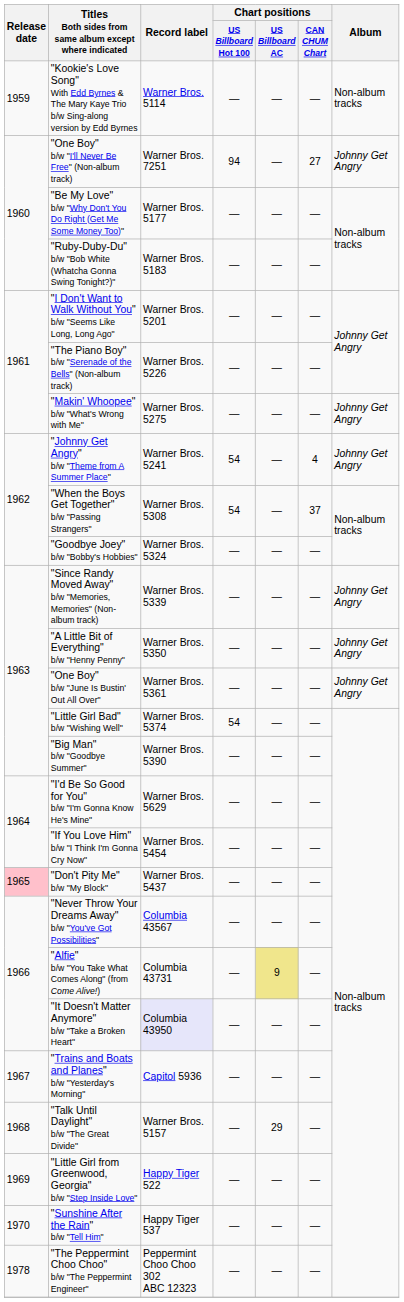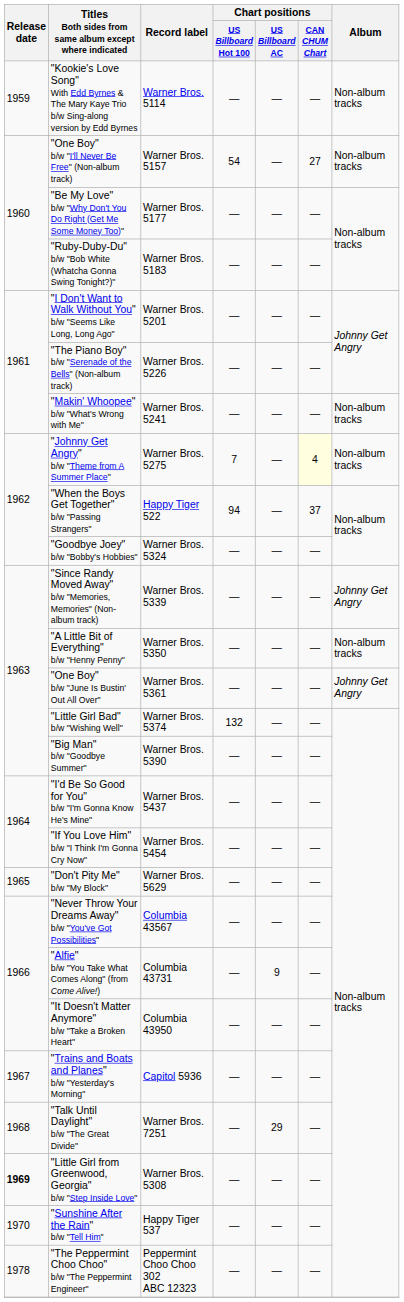 <table class="wikitable sortable">
 <tr>
 <th style="width:20px;" rowspan="2">Release date</th>
 <th style="width:300px;" rowspan="2">Titles<br><small>Both sides from same album except where indicated</small></th>
 <th style="width:180px;" rowspan="2">Record label</th>
 <th colspan="3">Chart positions</th>
 <th style="width:250px;" rowspan="2">Album</th>
 </tr>
 <tr>
 <th style="width:60px;"><small><a href='#'>US<br><em>Billboard</em> Hot 100</a></small></th>
 <th style="width:60px;"><small><a href='#'>US<br><em>Billboard</em> AC</a></small></th>
 <th style="width:60px;"><small><a href='#'>CAN<br><em>CHUM Chart</em></a><br></small></th>
 </tr>
 <tr>
 <td>1959</td>
 <td align="left">"Kookie's Love Song"<br><small>With <a href='#'>Edd Byrnes</a> & The Mary Kaye Trio<br>b/w Sing-along version by Edd Byrnes</small></td>
 <td><a href='#'>Warner Bros.</a> 5114</td>
 <td align="center">—</td>
 <td align="center">—</td>
 <td align="center">—</td>
 <td align="left">Non-album tracks</td>
 </tr>
 <tr>
 <td rowspan="3">1960</td>
 <td align="left">"One Boy"<br><small>b/w "<a href='#'>I'll Never Be Free</a>" (Non-album track)</small></td>
-<td>Warner Bros. 7251</td>
-<td align="center">94</td>
+<td>Warner Bros. 5157</td>
+<td align="center">54</td>
 <td align="center">—</td>
 <td align="center">27</td>
-<td align="left"><em>Johnny Get Angry</em></td>
+<td align="left">Non-album tracks</td>
 </tr>
 <tr>
 <td align="left">"Be My Love"<br><small>b/w "<a href='#'>Why Don't You Do Right (Get Me Some Money Too)</a>"</small></td>
 <td>Warner Bros. 5177</td>
 <td align="center">—</td>
 <td align="center">—</td>
 <td align="center">—</td>
 <td align="left" rowspan="2">Non-album tracks</td>
 </tr>
 <tr>
 <td align="left">"Ruby-Duby-Du"<br><small>b/w "Bob White (Whatcha Gonna Swing Tonight?)"</small></td>
 <td>Warner Bros. 5183</td>
 <td align="center">—</td>
 <td align="center">—</td>
 <td align="center">—</td>
 </tr>
 <tr>
 <td rowspan="3">1961</td>
 <td align="left">"<a href='#'>I Don't Want to Walk Without You</a>"<br><small>b/w "Seems Like Long, Long Ago"</small></td>
 <td>Warner Bros. 5201</td>
 <td align="center">—</td>
 <td align="center">—</td>
 <td align="center">—</td>
 <td align="left" rowspan="2"><em>Johnny Get Angry</em></td>
 </tr>
 <tr>
 <td align="left">"The Piano Boy"<br><small>b/w "<a href='#'>Serenade of the Bells</a>" (Non-album track)</small></td>
 <td>Warner Bros. 5226</td>
 <td align="center">—</td>
 <td align="center">—</td>
 <td align="center">—</td>
 </tr>
 <tr>
 <td align="left">"<a href='#'>Makin' Whoopee</a>"<br><small>b/w "What's Wrong with Me"</small></td>
-<td>Warner Bros. 5275</td>
+<td>Warner Bros. 5241</td>
 <td align="center">—</td>
 <td align="center">—</td>
 <td align="center">—</td>
-<td align="left"><em>Johnny Get Angry</em></td>
+<td align="left">Non-album tracks</td>
 </tr>
 <tr>
 <td rowspan="3">1962</td>
 <td align="left">"<a href='#'>Johnny Get Angry</a>"<br><small>b/w "<a href='#'>Theme from A Summer Place</a>" </small></td>
-<td>Warner Bros. 5241</td>
-<td align="center">54</td>
+<td>Warner Bros. 5275</td>
+<td align="center">7</td>
 <td align="center">—</td>
-<td align="center">4</td>
-<td align="left"><em>Johnny Get Angry</em></td>
+<td align="center" style="background: lightyellow;">4</td>
+<td align="left">Non-album tracks</td>
 </tr>
 <tr>
 <td align="left">"When the Boys Get Together"<br><small>b/w "Passing Strangers"</small></td>
-<td>Warner Bros. 5308</td>
-<td align="center">54</td>
+<td><a href='#'>Happy Tiger</a> 522</td>
+<td align="center">94</td>
 <td align="center">—</td>
 <td align="center">37</td>
 <td align="left" rowspan="2">Non-album tracks</td>
 </tr>
 <tr>
 <td align="left">"Goodbye Joey"<br><small>b/w "Bobby's Hobbies"</small></td>
 <td>Warner Bros. 5324</td>
 <td align="center">—</td>
 <td align="center">—</td>
 <td align="center">—</td>
 </tr>
 <tr>
 <td rowspan="5">1963</td>
 <td align="left">"Since Randy Moved Away"<br><small>b/w "Memories, Memories" (Non-album track)</small></td>
 <td>Warner Bros. 5339</td>
 <td align="center">—</td>
 <td align="center">—</td>
 <td align="center">—</td>
 <td align="left"><em>Johnny Get Angry</em></td>
 </tr>
 <tr>
 <td align="left">"A Little Bit of Everything"<br><small>b/w "Henny Penny"</small></td>
 <td>Warner Bros. 5350</td>
 <td align="center">—</td>
 <td align="center">—</td>
 <td align="center">—</td>
-<td align="left"><em>Johnny Get Angry</em></td>
+<td align="left">Non-album tracks</td>
 </tr>
 <tr>
 <td align="left">"One Boy"<br><small>b/w "June Is Bustin' Out All Over"</small></td>
 <td>Warner Bros. 5361</td>
 <td align="center">—</td>
 <td align="center">—</td>
 <td align="center">—</td>
 <td align="left"><em>Johnny Get Angry</em></td>
 </tr>
 <tr>
 <td align="left">"Little Girl Bad"<br><small>b/w "Wishing Well"</small></td>
 <td>Warner Bros. 5374</td>
-<td align="center">54</td>
+<td align="center">132</td>
 <td align="center">—</td>
 <td align="center">—</td>
 <td align="left" rowspan="13">Non-album tracks</td>
 </tr>
 <tr>
 <td align="left">"Big Man"<br><small>b/w "Goodbye Summer"</small></td>
 <td>Warner Bros. 5390</td>
 <td align="center">—</td>
 <td align="center">—</td>
 <td align="center">—</td>
 </tr>
 <tr>
 <td rowspan="2">1964</td>
 <td align="left">"I'd Be So Good for You"<br><small>b/w "I'm Gonna Know He's Mine"</small></td>
-<td>Warner Bros. 5629</td>
+<td>Warner Bros. 5437</td>
 <td align="center">—</td>
 <td align="center">—</td>
 <td align="center">—</td>
 </tr>
 <tr>
 <td align="left">"If You Love Him"<br><small>b/w "I Think I'm Gonna Cry Now"</small></td>
 <td>Warner Bros. 5454</td>
 <td align="center">—</td>
 <td align="center">—</td>
 <td align="center">—</td>
 </tr>
 <tr>
-<td style="background: pink;">1965</td>
+<td>1965</td>
 <td align="left">"Don't Pity Me"<br><small>b/w "My Block"</small></td>
-<td>Warner Bros. 5437</td>
+<td>Warner Bros. 5629</td>
 <td align="center">—</td>
 <td align="center">—</td>
 <td align="center">—</td>
 </tr>
 <tr>
 <td rowspan="3">1966</td>
 <td align="left">"Never Throw Your Dreams Away"<br><small>b/w "<a href='#'>You've Got Possibilities</a>"</small></td>
 <td><a href='#'>Columbia</a> 43567</td>
 <td align="center">—</td>
 <td align="center">—</td>
 <td align="center">—</td>
 </tr>
 <tr>
 <td align="left">"<a href='#'>Alfie</a>"<br><small>b/w "You Take What Comes Along" (from <em>Come Alive!</em>)</small></td>
 <td>Columbia 43731</td>
 <td align="center">—</td>
-<td align="center" style="background: khaki;">9</td>
+<td align="center">9</td>
 <td align="center">—</td>
 </tr>
 <tr>
 <td align="left">"It Doesn't Matter Anymore"<br><small>b/w "Take a Broken Heart"</small></td>
-<td style="background: lavender;">Columbia 43950</td>
+<td>Columbia 43950</td>
 <td align="center">—</td>
 <td align="center">—</td>
 <td align="center">—</td>
 </tr>
 <tr>
 <td>1967</td>
 <td align="left">"<a href='#'>Trains and Boats and Planes</a>"<br><small>b/w "Yesterday's Morning"</small></td>
 <td><a href='#'>Capitol</a> 5936</td>
 <td align="center">—</td>
 <td align="center">—</td>
 <td align="center">—</td>
 </tr>
 <tr>
 <td>1968</td>
 <td align="left">"Talk Until Daylight"<br><small>b/w "The Great Divide"</small></td>
-<td>Warner Bros. 5157</td>
+<td>Warner Bros. 7251</td>
 <td align="center">—</td>
 <td align="center">29</td>
 <td align="center">—</td>
 </tr>
 <tr>
-<td>1969</td>
+<td><strong>1969</strong></td>
 <td align="left">"Little Girl from Greenwood, Georgia"<br><small>b/w "<a href='#'>Step Inside Love</a>"</small></td>
-<td><a href='#'>Happy Tiger</a> 522</td>
+<td>Warner Bros. 5308</td>
 <td align="center">—</td>
 <td align="center">—</td>
 <td align="center">—</td>
 </tr>
 <tr>
 <td>1970</td>
 <td align="left">"<a href='#'>Sunshine After the Rain</a>"<br><small>b/w "<a href='#'>Tell Him</a>"</small></td>
 <td>Happy Tiger 537</td>
 <td align="center">—</td>
 <td align="center">—</td>
 <td align="center">—</td>
 </tr>
 <tr>
 <td>1978</td>
 <td align="left">"The Peppermint Choo Choo"<br><small>b/w "The Peppermint Engineer"</small></td>
 <td>Peppermint Choo Choo 302<br>ABC 12323</td>
 <td align="center">—</td>
 <td align="center">—</td>
 <td align="center">—</td>
 </tr>
 <tr>
 </tr>
 </table>
